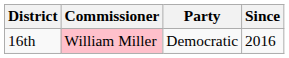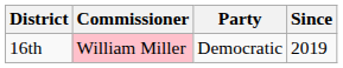 <table class="wikitable">
 <tr>
 <th>District</th>
 <th>Commissioner</th>
 <th>Party</th>
 <th>Since</th>
 </tr>
 <tr>
 <td>16th</td>
 <td style="background: pink;">William Miller</td>
 <td>Democratic</td>
-<td>2016</td>
+<td>2019</td>
 </tr>
 </table>
